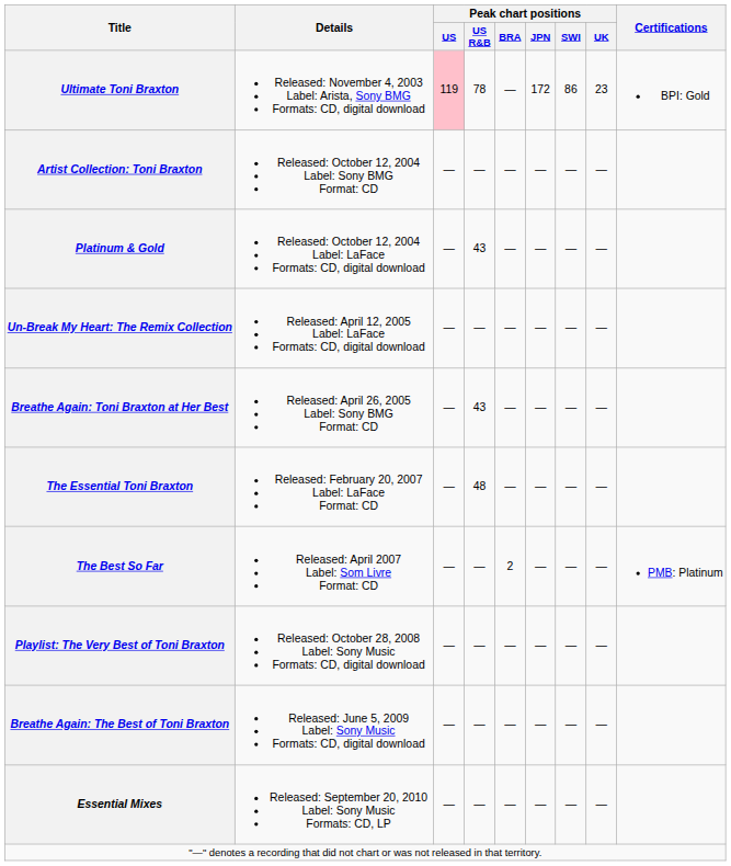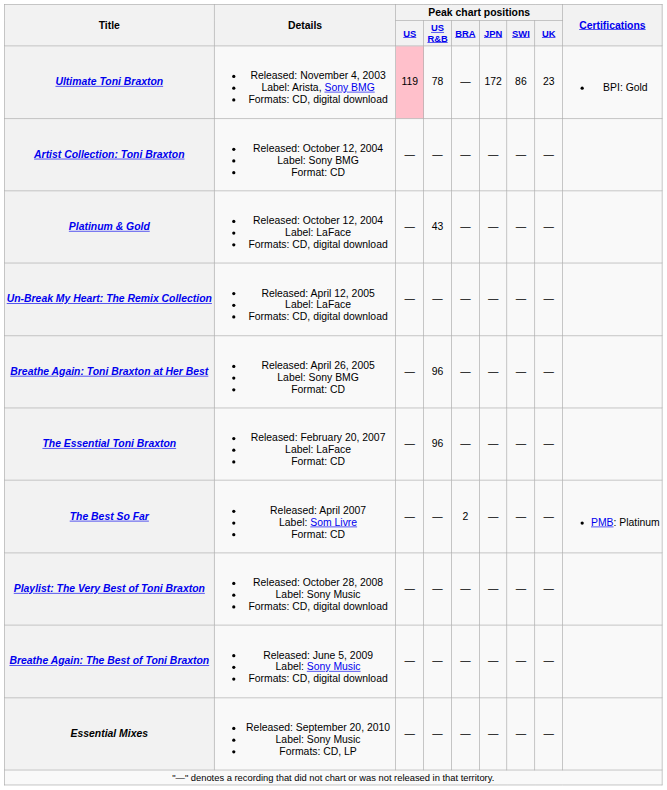 <table class="wikitable plainrowheaders" style="text-align:center;">
 <tr>
 <th scope="col" rowspan="2">Title</th>
 <th scope="col" rowspan="2" style="width:17em;">Details</th>
 <th scope="col" colspan="6">Peak chart positions</th>
 <th rowspan="2"><a href='#'>Certifications</a></th>
 </tr>
 <tr>
 <th scope="col" style="width:2.5em;font-size:90%;"><a href='#'>US</a><br></th>
 <th scope="col" style="width:2.5em;font-size:90%;"><a href='#'>US<br>R&B</a><br></th>
 <th scope="col" style="width:2.5em;font-size:90%;"><a href='#'>BRA</a><br></th>
 <th scope="col" style="width:2.5em;font-size:90%;"><a href='#'>JPN</a><br></th>
 <th scope="col" style="width:2.5em;font-size:90%;"><a href='#'>SWI</a><br></th>
 <th scope="col" style="width:2.5em;font-size:90%;"><a href='#'>UK</a><br></th>
 </tr>
 <tr>
 <th scope="row"><em><a href='#'>Ultimate Toni Braxton</a></em></th>
 <td><br><ul><li>Released: November 4, 2003</li><li>Label: Arista, <a href='#'>Sony BMG</a> </li><li>Formats: CD, digital download</li></ul></td>
 <td style="background: pink;">119</td>
 <td>78</td>
 <td>—</td>
 <td>172</td>
 <td>86</td>
 <td>23</td>
 <td><br><ul><li>BPI: Gold</li></ul></td>
 </tr>
 <tr>
 <th scope="row"><em><a href='#'>Artist Collection: Toni Braxton</a></em></th>
 <td><br><ul><li>Released: October 12, 2004</li><li>Label: Sony BMG </li><li>Format: CD</li></ul></td>
 <td>—</td>
 <td>—</td>
 <td>—</td>
 <td>—</td>
 <td>—</td>
 <td>—</td>
 <td></td>
 </tr>
 <tr>
 <th scope="row"><em><a href='#'>Platinum & Gold</a></em></th>
 <td><br><ul><li>Released: October 12, 2004</li><li>Label: LaFace </li><li>Formats: CD, digital download</li></ul></td>
 <td>—</td>
 <td>43</td>
 <td>—</td>
 <td>—</td>
 <td>—</td>
 <td>—</td>
 <td></td>
 </tr>
 <tr>
 <th scope="row"><em><a href='#'>Un-Break My Heart: The Remix Collection</a></em></th>
 <td><br><ul><li>Released: April 12, 2005</li><li>Label: LaFace </li><li>Formats: CD, digital download</li></ul></td>
 <td>—</td>
 <td>—</td>
 <td>—</td>
 <td>—</td>
 <td>—</td>
 <td>—</td>
 <td></td>
 </tr>
 <tr>
 <th scope="row"><em><a href='#'>Breathe Again: Toni Braxton at Her Best</a></em></th>
 <td><br><ul><li>Released: April 26, 2005</li><li>Label: Sony BMG </li><li>Format: CD</li></ul></td>
 <td>—</td>
-<td>43</td>
+<td>96</td>
 <td>—</td>
 <td>—</td>
 <td>—</td>
 <td>—</td>
 <td></td>
 </tr>
 <tr>
 <th scope="row"><em><a href='#'>The Essential Toni Braxton</a></em></th>
 <td><br><ul><li>Released: February 20, 2007</li><li>Label: LaFace </li><li>Format: CD</li></ul></td>
 <td>—</td>
-<td>48</td>
+<td>96</td>
 <td>—</td>
 <td>—</td>
 <td>—</td>
 <td>—</td>
 <td></td>
 </tr>
 <tr>
 <th scope="row"><em><a href='#'>The Best So Far</a></em></th>
 <td><br><ul><li>Released: April 2007</li><li>Label: <a href='#'>Som Livre</a> </li><li>Format: CD</li></ul></td>
 <td>—</td>
 <td>—</td>
 <td>2</td>
 <td>—</td>
 <td>—</td>
 <td>—</td>
 <td><br><ul><li><a href='#'>PMB</a>: Platinum</li></ul></td>
 </tr>
 <tr>
 <th scope="row"><em><a href='#'>Playlist: The Very Best of Toni Braxton</a></em></th>
 <td><br><ul><li>Released: October 28, 2008</li><li>Label: Sony Music </li><li>Formats: CD, digital download</li></ul></td>
 <td>—</td>
 <td>—</td>
 <td>—</td>
 <td>—</td>
 <td>—</td>
 <td>—</td>
 <td></td>
 </tr>
 <tr>
 <th scope="row"><em><a href='#'>Breathe Again: The Best of Toni Braxton</a></em></th>
 <td><br><ul><li>Released: June 5, 2009</li><li>Label: <a href='#'>Sony Music</a> </li><li>Formats: CD, digital download</li></ul></td>
 <td>—</td>
 <td>—</td>
 <td>—</td>
 <td>—</td>
 <td>—</td>
 <td>—</td>
 <td></td>
 </tr>
 <tr>
 <th scope="row"><em>Essential Mixes</em></th>
 <td><br><ul><li>Released: September 20, 2010</li><li>Label: Sony Music </li><li>Formats: CD, LP</li></ul></td>
 <td>—</td>
 <td>—</td>
 <td>—</td>
 <td>—</td>
 <td>—</td>
 <td>—</td>
 <td></td>
 </tr>
 <tr>
 <td colspan="9" style="font-size:90%">"—" denotes a recording that did not chart or was not released in that territory.</td>
 </tr>
 </table>
